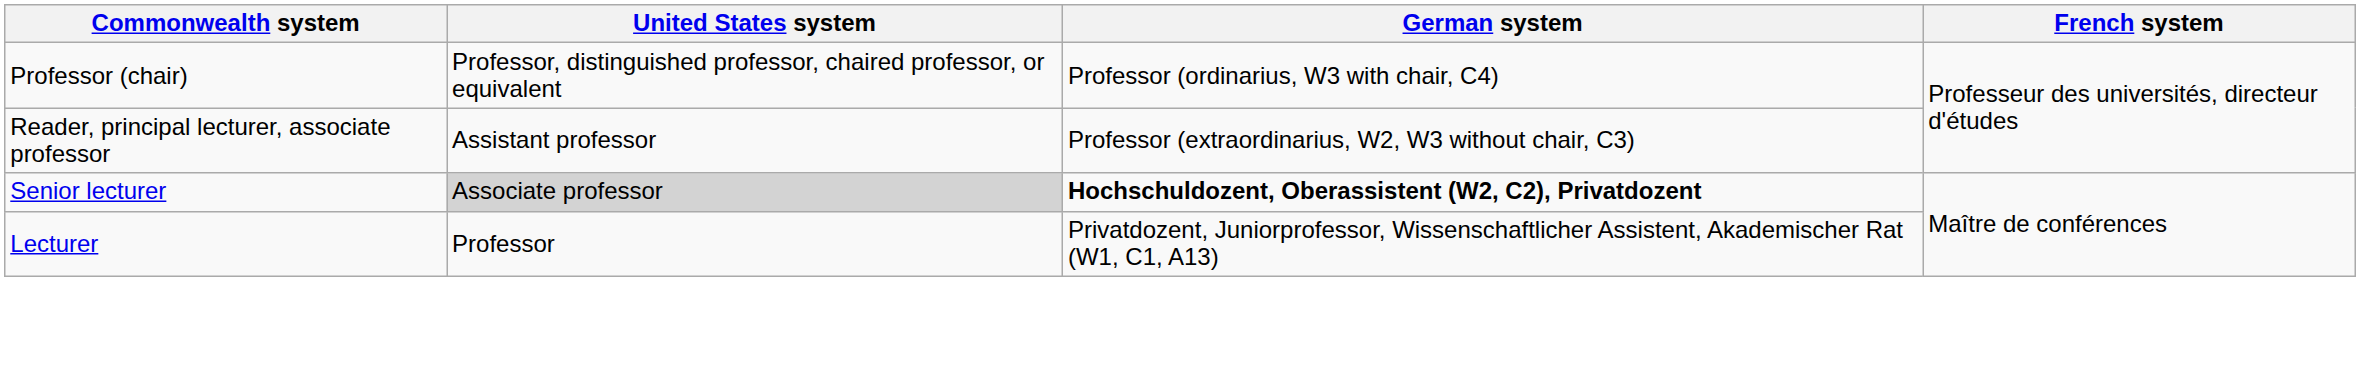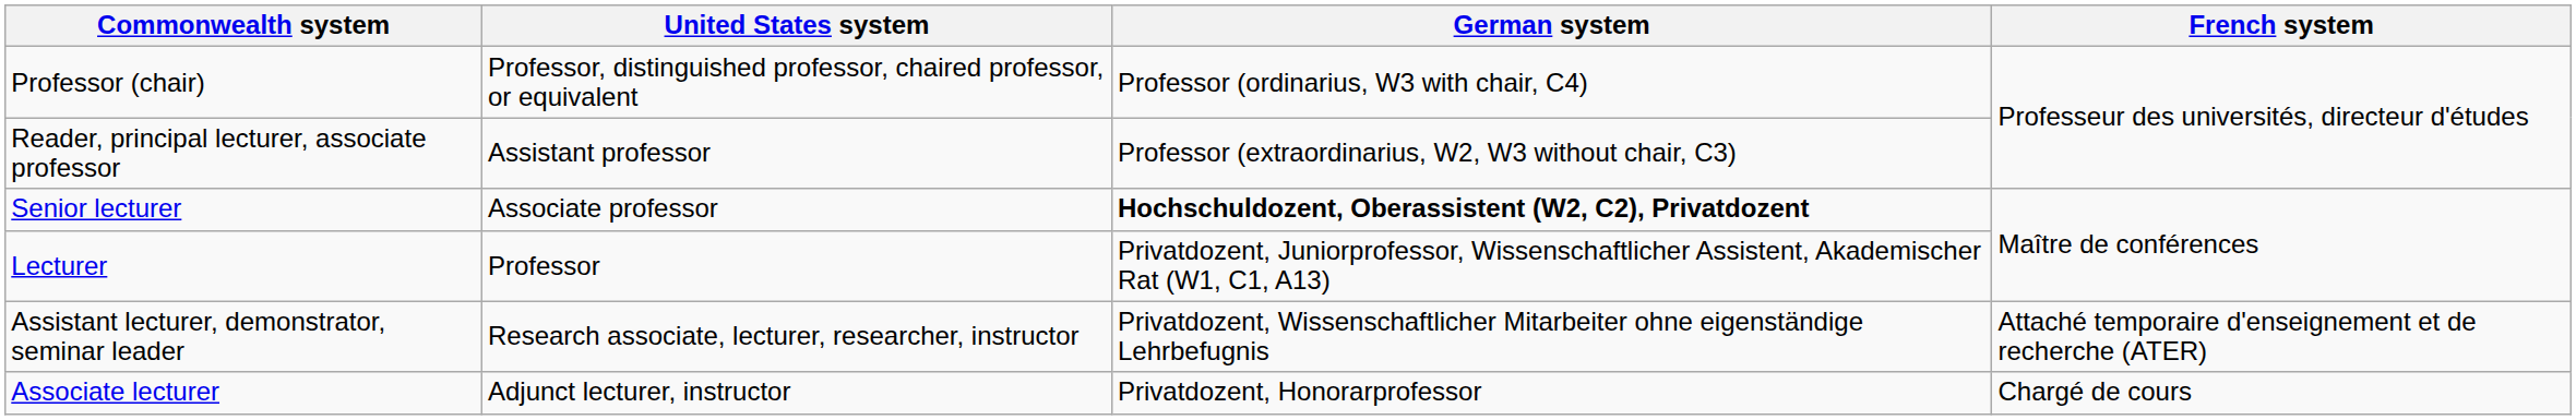 <table class="wikitable">
 <tr>
 <th><a href='#'>Commonwealth</a> system</th>
 <th><a href='#'>United States</a> system</th>
 <th><a href='#'>German</a> system</th>
 <th><a href='#'>French</a> system</th>
 </tr>
 <tr>
 <td>Professor (chair)</td>
 <td>Professor, distinguished professor, chaired professor, or equivalent</td>
 <td>Professor (ordinarius, W3 with chair, C4)</td>
 <td rowspan=2>Professeur des universités, directeur d'études</td>
 </tr>
 <tr>
 <td>Reader, principal lecturer, associate professor</td>
 <td>Assistant professor</td>
 <td>Professor (extraordinarius, W2, W3 without chair, C3)</td>
 </tr>
 <tr>
 <td><a href='#'>Senior lecturer</a></td>
-<td style="background: lightgrey;">Associate professor</td>
+<td>Associate professor</td>
 <td><strong>Hochschuldozent, Oberassistent (W2, C2), Privatdozent</strong></td>
 <td rowspan=2>Maître de conférences</td>
 </tr>
 <tr>
 <td><a href='#'>Lecturer</a></td>
 <td>Professor</td>
 <td>Privatdozent, Juniorprofessor, Wissenschaftlicher Assistent, Akademischer Rat (W1, C1, A13)</td>
 </tr>
+<tr>
+<td>Assistant lecturer, demonstrator, seminar leader</td>
+<td>Research associate, lecturer, researcher, instructor</td>
+<td>Privatdozent, Wissenschaftlicher Mitarbeiter ohne eigenständige Lehrbefugnis</td>
+<td>Attaché temporaire d'enseignement et de recherche (ATER)</td>
+</tr>
+<tr>
+<td><a href='#'>Associate lecturer</a></td>
+<td>Adjunct lecturer, instructor</td>
+<td>Privatdozent, Honorarprofessor</td>
+<td>Chargé de cours</td>
+</tr>
 </table>
